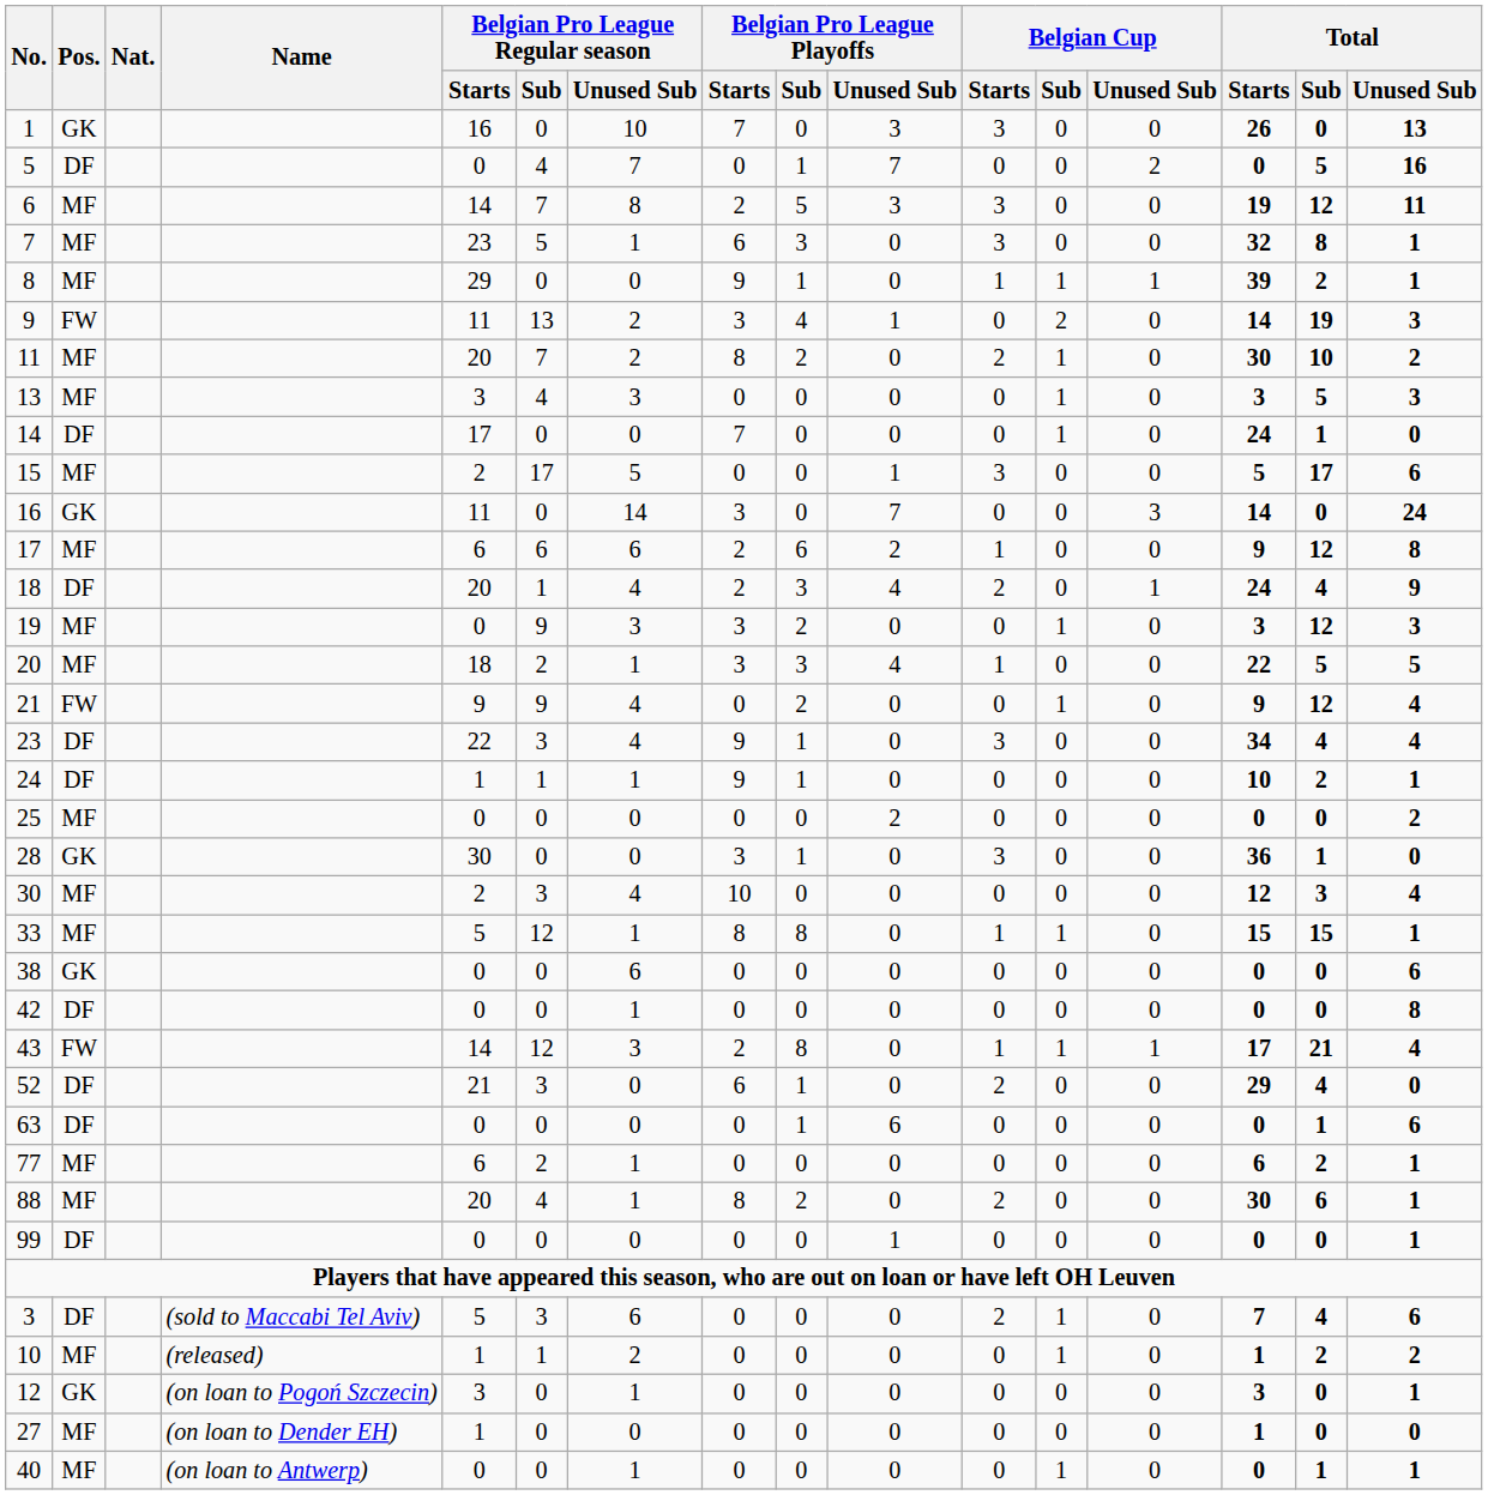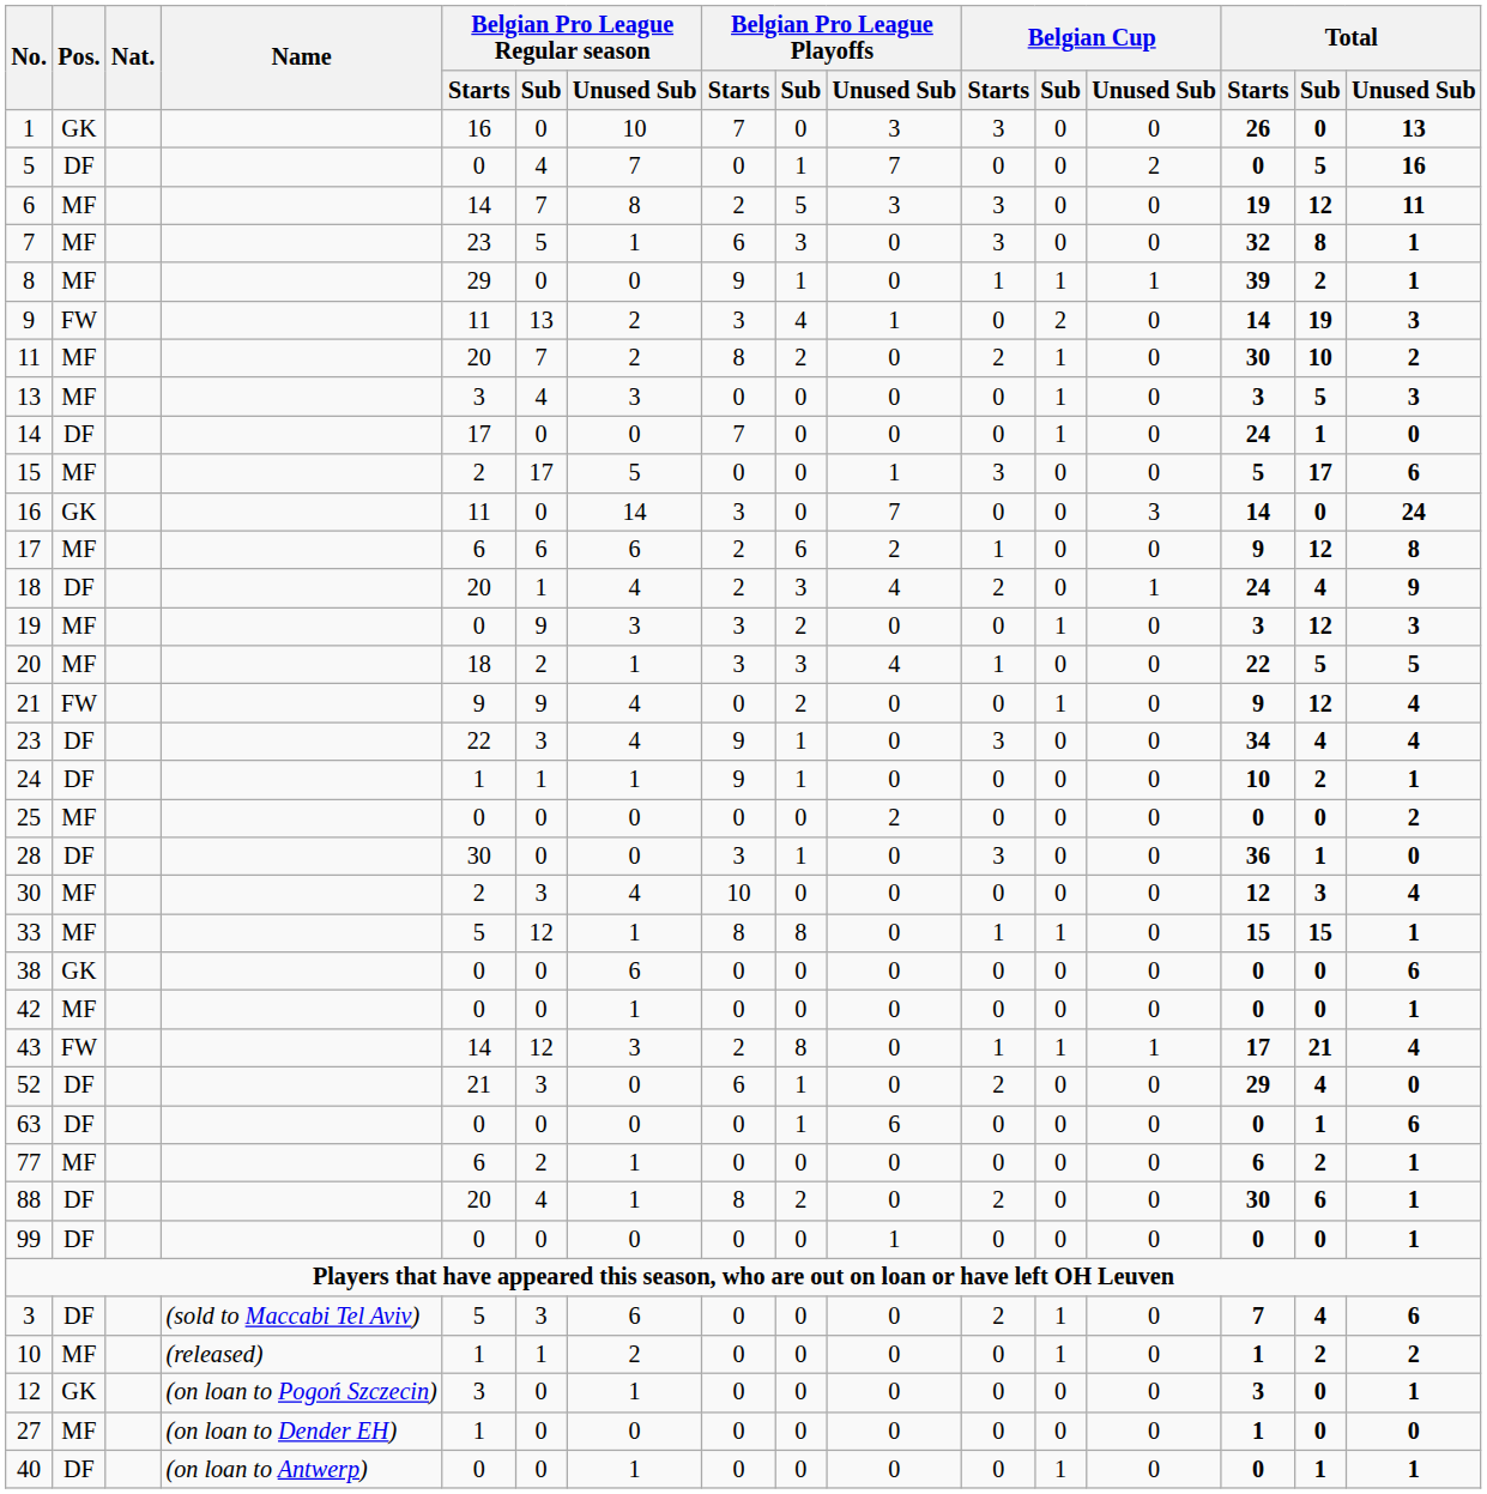 <table class="wikitable sortable" style="text-align:center">
 <tr>
 <th rowspan="2">No.</th>
 <th rowspan="2">Pos.</th>
 <th rowspan="2">Nat.</th>
 <th rowspan="2">Name</th>
 <th colspan="3"><a href='#'>Belgian Pro League</a><br>Regular season</th>
 <th colspan="3"><a href='#'>Belgian Pro League</a><br>Playoffs</th>
 <th colspan="3"><a href='#'>Belgian Cup</a></th>
 <th colspan="3">Total</th>
 </tr>
 <tr>
 <th>Starts</th>
 <th>Sub</th>
 <th>Unused Sub</th>
 <th>Starts</th>
 <th>Sub</th>
 <th>Unused Sub</th>
 <th>Starts</th>
 <th>Sub</th>
 <th>Unused Sub</th>
 <th>Starts</th>
 <th>Sub</th>
 <th>Unused Sub</th>
 </tr>
 <tr>
 <td>1</td>
 <td>GK</td>
 <td></td>
 <td align=left></td>
 <td>16</td>
 <td>0</td>
 <td>10</td>
 <td>7</td>
 <td>0</td>
 <td>3</td>
 <td>3</td>
 <td>0</td>
 <td>0</td>
 <td><strong>26</strong></td>
 <td><strong>0</strong></td>
 <td><strong>13</strong></td>
 </tr>
 <tr>
 <td>5</td>
 <td>DF</td>
 <td></td>
 <td align=left></td>
 <td>0</td>
 <td>4</td>
 <td>7</td>
 <td>0</td>
 <td>1</td>
 <td>7</td>
 <td>0</td>
 <td>0</td>
 <td>2</td>
 <td><strong>0</strong></td>
 <td><strong>5</strong></td>
 <td><strong>16</strong></td>
 </tr>
 <tr>
 <td>6</td>
 <td>MF</td>
 <td></td>
 <td align=left></td>
 <td>14</td>
 <td>7</td>
 <td>8</td>
 <td>2</td>
 <td>5</td>
 <td>3</td>
 <td>3</td>
 <td>0</td>
 <td>0</td>
 <td><strong>19</strong></td>
 <td><strong>12</strong></td>
 <td><strong>11</strong></td>
 </tr>
 <tr>
 <td>7</td>
 <td>MF</td>
 <td></td>
 <td align=left></td>
 <td>23</td>
 <td>5</td>
 <td>1</td>
 <td>6</td>
 <td>3</td>
 <td>0</td>
 <td>3</td>
 <td>0</td>
 <td>0</td>
 <td><strong>32</strong></td>
 <td><strong>8</strong></td>
 <td><strong>1</strong></td>
 </tr>
 <tr>
 <td>8</td>
 <td>MF</td>
 <td></td>
 <td align=left></td>
 <td>29</td>
 <td>0</td>
 <td>0</td>
 <td>9</td>
 <td>1</td>
 <td>0</td>
 <td>1</td>
 <td>1</td>
 <td>1</td>
 <td><strong>39</strong></td>
 <td><strong>2</strong></td>
 <td><strong>1</strong></td>
 </tr>
 <tr>
 <td>9</td>
 <td>FW</td>
 <td></td>
 <td align=left></td>
 <td>11</td>
 <td>13</td>
 <td>2</td>
 <td>3</td>
 <td>4</td>
 <td>1</td>
 <td>0</td>
 <td>2</td>
 <td>0</td>
 <td><strong>14</strong></td>
 <td><strong>19</strong></td>
 <td><strong>3</strong></td>
 </tr>
 <tr>
 <td>11</td>
 <td>MF</td>
 <td></td>
 <td align=left></td>
 <td>20</td>
 <td>7</td>
 <td>2</td>
 <td>8</td>
 <td>2</td>
 <td>0</td>
 <td>2</td>
 <td>1</td>
 <td>0</td>
 <td><strong>30</strong></td>
 <td><strong>10</strong></td>
 <td><strong>2</strong></td>
 </tr>
 <tr>
 <td>13</td>
 <td>MF</td>
 <td></td>
 <td align=left></td>
 <td>3</td>
 <td>4</td>
 <td>3</td>
 <td>0</td>
 <td>0</td>
 <td>0</td>
 <td>0</td>
 <td>1</td>
 <td>0</td>
 <td><strong>3</strong></td>
 <td><strong>5</strong></td>
 <td><strong>3</strong></td>
 </tr>
 <tr>
 <td>14</td>
 <td>DF</td>
 <td></td>
 <td align=left></td>
 <td>17</td>
 <td>0</td>
 <td>0</td>
 <td>7</td>
 <td>0</td>
 <td>0</td>
 <td>0</td>
 <td>1</td>
 <td>0</td>
 <td><strong>24</strong></td>
 <td><strong>1</strong></td>
 <td><strong>0</strong></td>
 </tr>
 <tr>
 <td>15</td>
 <td>MF</td>
 <td></td>
 <td align=left></td>
 <td>2</td>
 <td>17</td>
 <td>5</td>
 <td>0</td>
 <td>0</td>
 <td>1</td>
 <td>3</td>
 <td>0</td>
 <td>0</td>
 <td><strong>5</strong></td>
 <td><strong>17</strong></td>
 <td><strong>6</strong></td>
 </tr>
 <tr>
 <td>16</td>
 <td>GK</td>
 <td></td>
 <td align=left></td>
 <td>11</td>
 <td>0</td>
 <td>14</td>
 <td>3</td>
 <td>0</td>
 <td>7</td>
 <td>0</td>
 <td>0</td>
 <td>3</td>
 <td><strong>14</strong></td>
 <td><strong>0</strong></td>
 <td><strong>24</strong></td>
 </tr>
 <tr>
 <td>17</td>
 <td>MF</td>
 <td></td>
 <td align=left></td>
 <td>6</td>
 <td>6</td>
 <td>6</td>
 <td>2</td>
 <td>6</td>
 <td>2</td>
 <td>1</td>
 <td>0</td>
 <td>0</td>
 <td><strong>9</strong></td>
 <td><strong>12</strong></td>
 <td><strong>8</strong></td>
 </tr>
 <tr>
 <td>18</td>
 <td>DF</td>
 <td></td>
 <td align=left></td>
 <td>20</td>
 <td>1</td>
 <td>4</td>
 <td>2</td>
 <td>3</td>
 <td>4</td>
 <td>2</td>
 <td>0</td>
 <td>1</td>
 <td><strong>24</strong></td>
 <td><strong>4</strong></td>
 <td><strong>9</strong></td>
 </tr>
 <tr>
 <td>19</td>
 <td>MF</td>
 <td></td>
 <td align=left></td>
 <td>0</td>
 <td>9</td>
 <td>3</td>
 <td>3</td>
 <td>2</td>
 <td>0</td>
 <td>0</td>
 <td>1</td>
 <td>0</td>
 <td><strong>3</strong></td>
 <td><strong>12</strong></td>
 <td><strong>3</strong></td>
 </tr>
 <tr>
 <td>20</td>
 <td>MF</td>
 <td></td>
 <td align=left></td>
 <td>18</td>
 <td>2</td>
 <td>1</td>
 <td>3</td>
 <td>3</td>
 <td>4</td>
 <td>1</td>
 <td>0</td>
 <td>0</td>
 <td><strong>22</strong></td>
 <td><strong>5</strong></td>
 <td><strong>5</strong></td>
 </tr>
 <tr>
 <td>21</td>
 <td>FW</td>
 <td></td>
 <td align=left></td>
 <td>9</td>
 <td>9</td>
 <td>4</td>
 <td>0</td>
 <td>2</td>
 <td>0</td>
 <td>0</td>
 <td>1</td>
 <td>0</td>
 <td><strong>9</strong></td>
 <td><strong>12</strong></td>
 <td><strong>4</strong></td>
 </tr>
 <tr>
 <td>23</td>
 <td>DF</td>
 <td></td>
 <td align=left></td>
 <td>22</td>
 <td>3</td>
 <td>4</td>
 <td>9</td>
 <td>1</td>
 <td>0</td>
 <td>3</td>
 <td>0</td>
 <td>0</td>
 <td><strong>34</strong></td>
 <td><strong>4</strong></td>
 <td><strong>4</strong></td>
 </tr>
 <tr>
 <td>24</td>
 <td>DF</td>
 <td></td>
 <td align=left></td>
 <td>1</td>
 <td>1</td>
 <td>1</td>
 <td>9</td>
 <td>1</td>
 <td>0</td>
 <td>0</td>
 <td>0</td>
 <td>0</td>
 <td><strong>10</strong></td>
 <td><strong>2</strong></td>
 <td><strong>1</strong></td>
 </tr>
 <tr>
 <td>25</td>
 <td>MF</td>
 <td></td>
 <td align=left></td>
 <td>0</td>
 <td>0</td>
 <td>0</td>
 <td>0</td>
 <td>0</td>
 <td>2</td>
 <td>0</td>
 <td>0</td>
 <td>0</td>
 <td><strong>0</strong></td>
 <td><strong>0</strong></td>
 <td><strong>2</strong></td>
 </tr>
 <tr>
 <td>28</td>
-<td>GK</td>
+<td>DF</td>
 <td></td>
 <td align=left></td>
 <td>30</td>
 <td>0</td>
 <td>0</td>
 <td>3</td>
 <td>1</td>
 <td>0</td>
 <td>3</td>
 <td>0</td>
 <td>0</td>
 <td><strong>36</strong></td>
 <td><strong>1</strong></td>
 <td><strong>0</strong></td>
 </tr>
 <tr>
 <td>30</td>
 <td>MF</td>
 <td></td>
 <td align=left></td>
 <td>2</td>
 <td>3</td>
 <td>4</td>
 <td>10</td>
 <td>0</td>
 <td>0</td>
 <td>0</td>
 <td>0</td>
 <td>0</td>
 <td><strong>12</strong></td>
 <td><strong>3</strong></td>
 <td><strong>4</strong></td>
 </tr>
 <tr>
 <td>33</td>
 <td>MF</td>
 <td></td>
 <td align=left></td>
 <td>5</td>
 <td>12</td>
 <td>1</td>
 <td>8</td>
 <td>8</td>
 <td>0</td>
 <td>1</td>
 <td>1</td>
 <td>0</td>
 <td><strong>15</strong></td>
 <td><strong>15</strong></td>
 <td><strong>1</strong></td>
 </tr>
 <tr>
 <td>38</td>
 <td>GK</td>
 <td></td>
 <td align=left></td>
 <td>0</td>
 <td>0</td>
 <td>6</td>
 <td>0</td>
 <td>0</td>
 <td>0</td>
 <td>0</td>
 <td>0</td>
 <td>0</td>
 <td><strong>0</strong></td>
 <td><strong>0</strong></td>
 <td><strong>6</strong></td>
 </tr>
 <tr>
 <td>42</td>
-<td>DF</td>
+<td>MF</td>
 <td></td>
 <td align=left></td>
 <td>0</td>
 <td>0</td>
 <td>1</td>
 <td>0</td>
 <td>0</td>
 <td>0</td>
 <td>0</td>
 <td>0</td>
 <td>0</td>
 <td><strong>0</strong></td>
 <td><strong>0</strong></td>
-<td><strong>8</strong></td>
+<td><strong>1</strong></td>
 </tr>
 <tr>
 <td>43</td>
 <td>FW</td>
 <td></td>
 <td align=left></td>
 <td>14</td>
 <td>12</td>
 <td>3</td>
 <td>2</td>
 <td>8</td>
 <td>0</td>
 <td>1</td>
 <td>1</td>
 <td>1</td>
 <td><strong>17</strong></td>
 <td><strong>21</strong></td>
 <td><strong>4</strong></td>
 </tr>
 <tr>
 <td>52</td>
 <td>DF</td>
 <td></td>
 <td align=left></td>
 <td>21</td>
 <td>3</td>
 <td>0</td>
 <td>6</td>
 <td>1</td>
 <td>0</td>
 <td>2</td>
 <td>0</td>
 <td>0</td>
 <td><strong>29</strong></td>
 <td><strong>4</strong></td>
 <td><strong>0</strong></td>
 </tr>
 <tr>
 <td>63</td>
 <td>DF</td>
 <td></td>
 <td align=left></td>
 <td>0</td>
 <td>0</td>
 <td>0</td>
 <td>0</td>
 <td>1</td>
 <td>6</td>
 <td>0</td>
 <td>0</td>
 <td>0</td>
 <td><strong>0</strong></td>
 <td><strong>1</strong></td>
 <td><strong>6</strong></td>
 </tr>
 <tr>
 <td>77</td>
 <td>MF</td>
 <td></td>
 <td align=left></td>
 <td>6</td>
 <td>2</td>
 <td>1</td>
 <td>0</td>
 <td>0</td>
 <td>0</td>
 <td>0</td>
 <td>0</td>
 <td>0</td>
 <td><strong>6</strong></td>
 <td><strong>2</strong></td>
 <td><strong>1</strong></td>
 </tr>
 <tr>
 <td>88</td>
-<td>MF</td>
+<td>DF</td>
 <td></td>
 <td align=left></td>
 <td>20</td>
 <td>4</td>
 <td>1</td>
 <td>8</td>
 <td>2</td>
 <td>0</td>
 <td>2</td>
 <td>0</td>
 <td>0</td>
 <td><strong>30</strong></td>
 <td><strong>6</strong></td>
 <td><strong>1</strong></td>
 </tr>
 <tr>
 <td>99</td>
 <td>DF</td>
 <td></td>
 <td align=left></td>
 <td>0</td>
 <td>0</td>
 <td>0</td>
 <td>0</td>
 <td>0</td>
 <td>1</td>
 <td>0</td>
 <td>0</td>
 <td>0</td>
 <td><strong>0</strong></td>
 <td><strong>0</strong></td>
 <td><strong>1</strong></td>
 </tr>
 <tr>
 <td colspan="16"><strong>Players that have appeared this season, who are out on loan or have left OH Leuven</strong></td>
 </tr>
 <tr>
 <td>3</td>
 <td>DF</td>
 <td></td>
 <td align=left> <em>(sold to <a href='#'>Maccabi Tel Aviv</a>)</em></td>
 <td>5</td>
 <td>3</td>
 <td>6</td>
 <td>0</td>
 <td>0</td>
 <td>0</td>
 <td>2</td>
 <td>1</td>
 <td>0</td>
 <td><strong>7</strong></td>
 <td><strong>4</strong></td>
 <td><strong>6</strong></td>
 </tr>
 <tr>
 <td>10</td>
 <td>MF</td>
 <td></td>
 <td align=left>  <em>(released)</em></td>
 <td>1</td>
 <td>1</td>
 <td>2</td>
 <td>0</td>
 <td>0</td>
 <td>0</td>
 <td>0</td>
 <td>1</td>
 <td>0</td>
 <td><strong>1</strong></td>
 <td><strong>2</strong></td>
 <td><strong>2</strong></td>
 </tr>
 <tr>
 <td>12</td>
 <td>GK</td>
 <td></td>
 <td align=left> <em>(on loan to <a href='#'>Pogoń Szczecin</a>)</em></td>
 <td>3</td>
 <td>0</td>
 <td>1</td>
 <td>0</td>
 <td>0</td>
 <td>0</td>
 <td>0</td>
 <td>0</td>
 <td>0</td>
 <td><strong>3</strong></td>
 <td><strong>0</strong></td>
 <td><strong>1</strong></td>
 </tr>
 <tr>
 <td>27</td>
 <td>MF</td>
 <td></td>
 <td align=left> <em>(on loan to <a href='#'>Dender EH</a>)</em></td>
 <td>1</td>
 <td>0</td>
 <td>0</td>
 <td>0</td>
 <td>0</td>
 <td>0</td>
 <td>0</td>
 <td>0</td>
 <td>0</td>
 <td><strong>1</strong></td>
 <td><strong>0</strong></td>
 <td><strong>0</strong></td>
 </tr>
 <tr>
 <td>40</td>
-<td>MF</td>
+<td>DF</td>
 <td></td>
 <td align=left> <em>(on loan to <a href='#'>Antwerp</a>)</em></td>
 <td>0</td>
 <td>0</td>
 <td>1</td>
 <td>0</td>
 <td>0</td>
 <td>0</td>
 <td>0</td>
 <td>1</td>
 <td>0</td>
 <td><strong>0</strong></td>
 <td><strong>1</strong></td>
 <td><strong>1</strong></td>
 </tr>
 </table>
